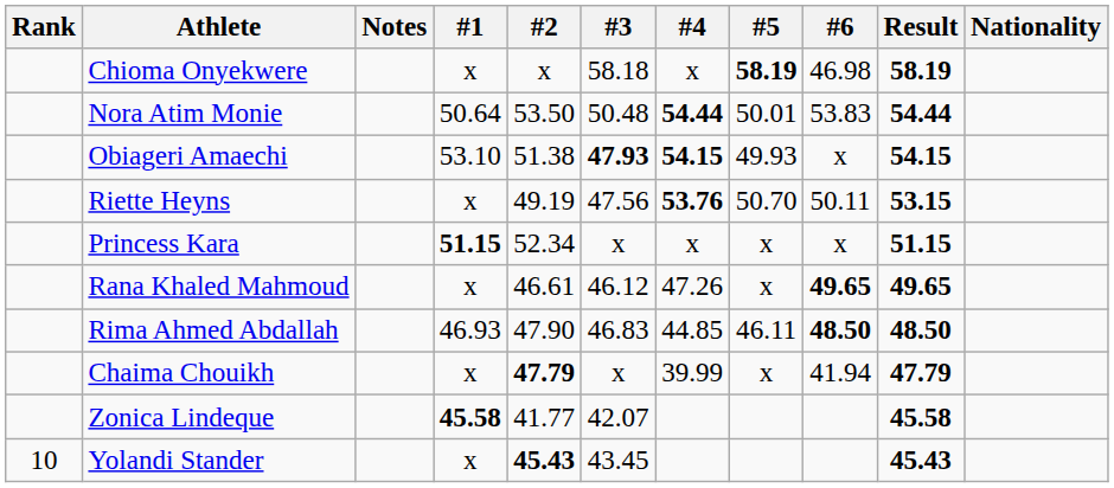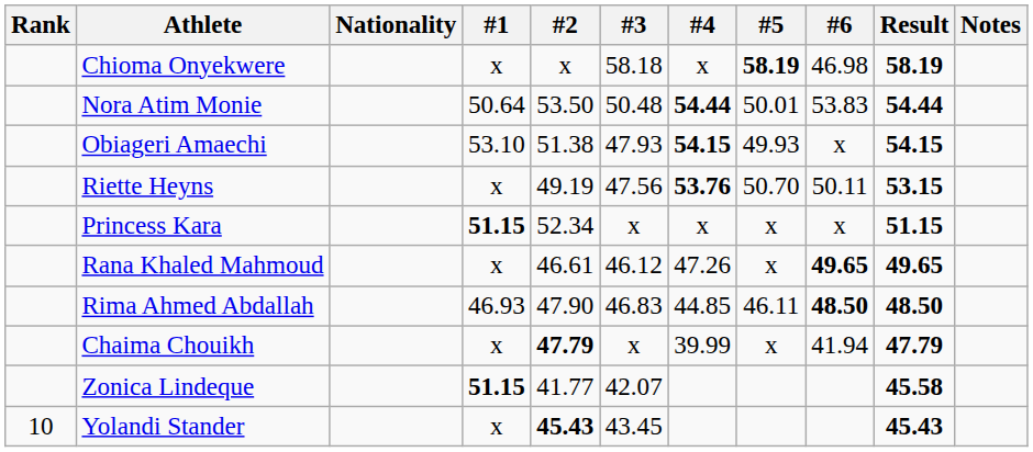 <table class="wikitable sortable" style="text-align:center">
 <tr>
 <th>Rank</th>
 <th>Athlete</th>
-<th>Notes</th>
+<th>Nationality</th>
 <th>#1</th>
 <th>#2</th>
 <th>#3</th>
 <th>#4</th>
 <th>#5</th>
 <th>#6</th>
 <th>Result</th>
-<th>Nationality</th>
+<th>Notes</th>
 </tr>
 <tr>
 <td></td>
 <td align="left"><a href='#'>Chioma Onyekwere</a></td>
-<td></td>
+<td align=left></td>
 <td>x</td>
 <td>x</td>
 <td>58.18</td>
 <td>x</td>
 <td><strong>58.19</strong></td>
 <td>46.98</td>
 <td><strong>58.19</strong></td>
-<td align=left></td>
+<td></td>
 </tr>
 <tr>
 <td></td>
 <td align="left"><a href='#'>Nora Atim Monie</a></td>
-<td></td>
+<td align=left></td>
 <td>50.64</td>
 <td>53.50</td>
 <td>50.48</td>
 <td><strong>54.44</strong></td>
 <td>50.01</td>
 <td>53.83</td>
 <td><strong>54.44</strong></td>
-<td align=left></td>
+<td></td>
 </tr>
 <tr>
 <td></td>
 <td align="left"><a href='#'>Obiageri Amaechi</a></td>
-<td></td>
+<td align=left></td>
 <td>53.10</td>
 <td>51.38</td>
-<td><strong>47.93</strong></td>
+<td>47.93</td>
 <td><strong>54.15</strong></td>
 <td>49.93</td>
 <td>x</td>
 <td><strong>54.15</strong></td>
-<td align=left></td>
+<td></td>
 </tr>
 <tr>
 <td></td>
 <td align="left"><a href='#'>Riette Heyns</a></td>
-<td></td>
+<td align=left></td>
 <td>x</td>
 <td>49.19</td>
 <td>47.56</td>
 <td><strong>53.76</strong></td>
 <td>50.70</td>
 <td>50.11</td>
 <td><strong>53.15</strong></td>
-<td align=left></td>
+<td></td>
 </tr>
 <tr>
 <td></td>
 <td align="left"><a href='#'>Princess Kara</a></td>
-<td></td>
+<td align=left></td>
 <td><strong>51.15</strong></td>
 <td>52.34</td>
 <td>x</td>
 <td>x</td>
 <td>x</td>
 <td>x</td>
 <td><strong>51.15</strong></td>
-<td align=left></td>
+<td></td>
 </tr>
 <tr>
 <td></td>
 <td align="left"><a href='#'>Rana Khaled Mahmoud</a></td>
-<td></td>
+<td align=left></td>
 <td>x</td>
 <td>46.61</td>
 <td>46.12</td>
 <td>47.26</td>
 <td>x</td>
 <td><strong>49.65</strong></td>
 <td><strong>49.65</strong></td>
-<td align=left></td>
+<td></td>
 </tr>
 <tr>
 <td></td>
 <td align="left"><a href='#'>Rima Ahmed Abdallah</a></td>
-<td></td>
+<td align=left></td>
 <td>46.93</td>
 <td>47.90</td>
 <td>46.83</td>
 <td>44.85</td>
 <td>46.11</td>
 <td><strong>48.50</strong></td>
 <td><strong>48.50</strong></td>
-<td align=left></td>
+<td></td>
 </tr>
 <tr>
 <td></td>
 <td align="left"><a href='#'>Chaima Chouikh</a></td>
-<td></td>
+<td align=left></td>
 <td>x</td>
 <td><strong>47.79</strong></td>
 <td>x</td>
 <td>39.99</td>
 <td>x</td>
 <td>41.94</td>
 <td><strong>47.79</strong></td>
-<td align=left></td>
+<td></td>
 </tr>
 <tr>
 <td></td>
 <td align="left"><a href='#'>Zonica Lindeque</a></td>
-<td></td>
-<td><strong>45.58</strong></td>
+<td align=left></td>
+<td><strong>51.15</strong></td>
 <td>41.77</td>
 <td>42.07</td>
 <td></td>
 <td></td>
 <td></td>
 <td><strong>45.58</strong></td>
-<td align=left></td>
+<td></td>
 </tr>
 <tr>
 <td>10</td>
 <td align="left"><a href='#'>Yolandi Stander</a></td>
-<td></td>
+<td align=left></td>
 <td>x</td>
 <td><strong>45.43</strong></td>
 <td>43.45</td>
 <td></td>
 <td></td>
 <td></td>
 <td><strong>45.43</strong></td>
-<td align=left></td>
+<td></td>
 </tr>
 </table>
